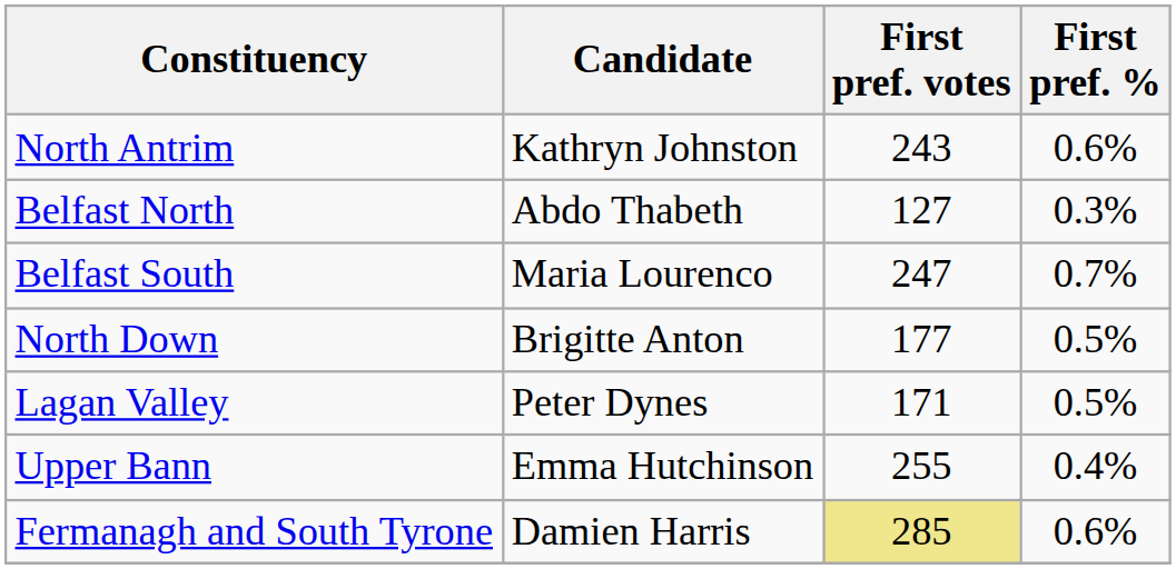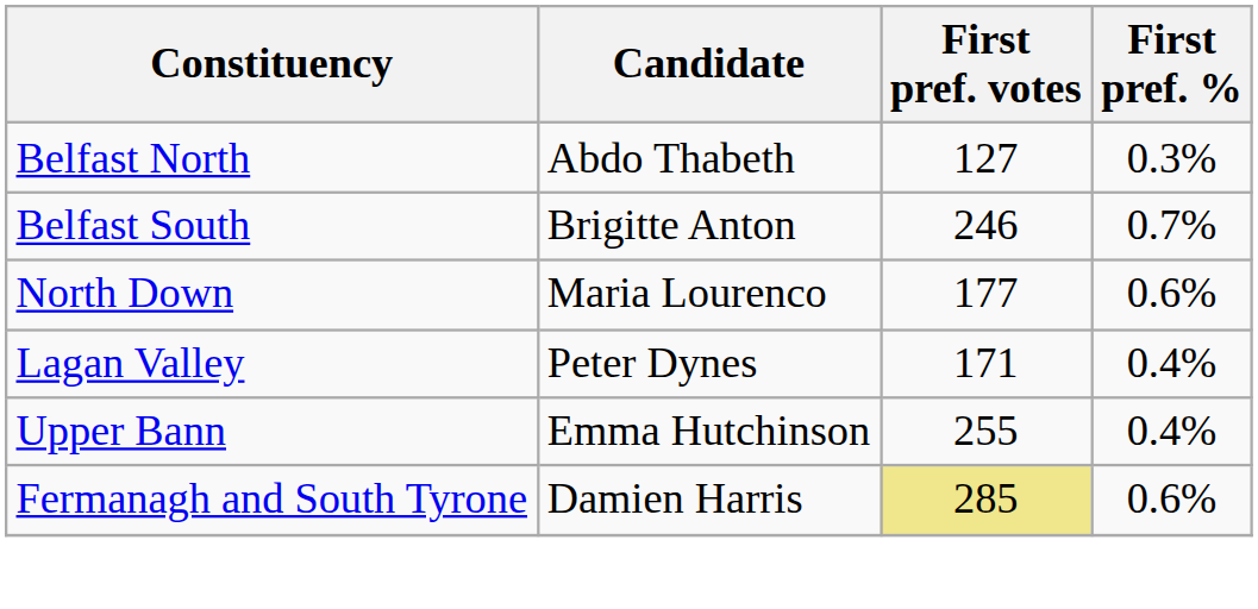 <table class="wikitable">
 <tr>
 <th>Constituency</th>
 <th>Candidate</th>
 <th>First <br>pref. votes</th>
 <th>First <br>pref. %</th>
-</tr>
-<tr>
-<td><a href='#'>North Antrim</a></td>
-<td>Kathryn Johnston</td>
-<td style="text-align:center;">243</td>
-<td style="text-align:center;">0.6%</td>
 </tr>
 <tr>
 <td><a href='#'>Belfast North</a></td>
 <td>Abdo Thabeth</td>
 <td style="text-align:center;">127</td>
 <td style="text-align:center;">0.3%</td>
 </tr>
 <tr>
 <td><a href='#'>Belfast South</a></td>
-<td>Maria Lourenco</td>
-<td style="text-align:center;">247</td>
+<td>Brigitte Anton</td>
+<td style="text-align:center;">246</td>
 <td style="text-align:center;">0.7%</td>
 </tr>
 <tr>
 <td><a href='#'>North Down</a></td>
-<td>Brigitte Anton</td>
+<td>Maria Lourenco</td>
 <td style="text-align:center;">177</td>
-<td style="text-align:center;">0.5%</td>
+<td style="text-align:center;">0.6%</td>
 </tr>
 <tr>
 <td><a href='#'>Lagan Valley</a></td>
 <td>Peter Dynes</td>
 <td style="text-align:center;">171</td>
-<td style="text-align:center;">0.5%</td>
+<td style="text-align:center;">0.4%</td>
 </tr>
 <tr>
 <td><a href='#'>Upper Bann</a></td>
 <td>Emma Hutchinson</td>
 <td style="text-align:center;">255</td>
 <td style="text-align:center;">0.4%</td>
 </tr>
 <tr>
 <td><a href='#'>Fermanagh and South Tyrone</a></td>
 <td>Damien Harris</td>
 <td style="background: khaki; text-align:center;">285</td>
 <td style="text-align:center;">0.6%</td>
 </tr>
 <tr>
 </tr>
 </table>
